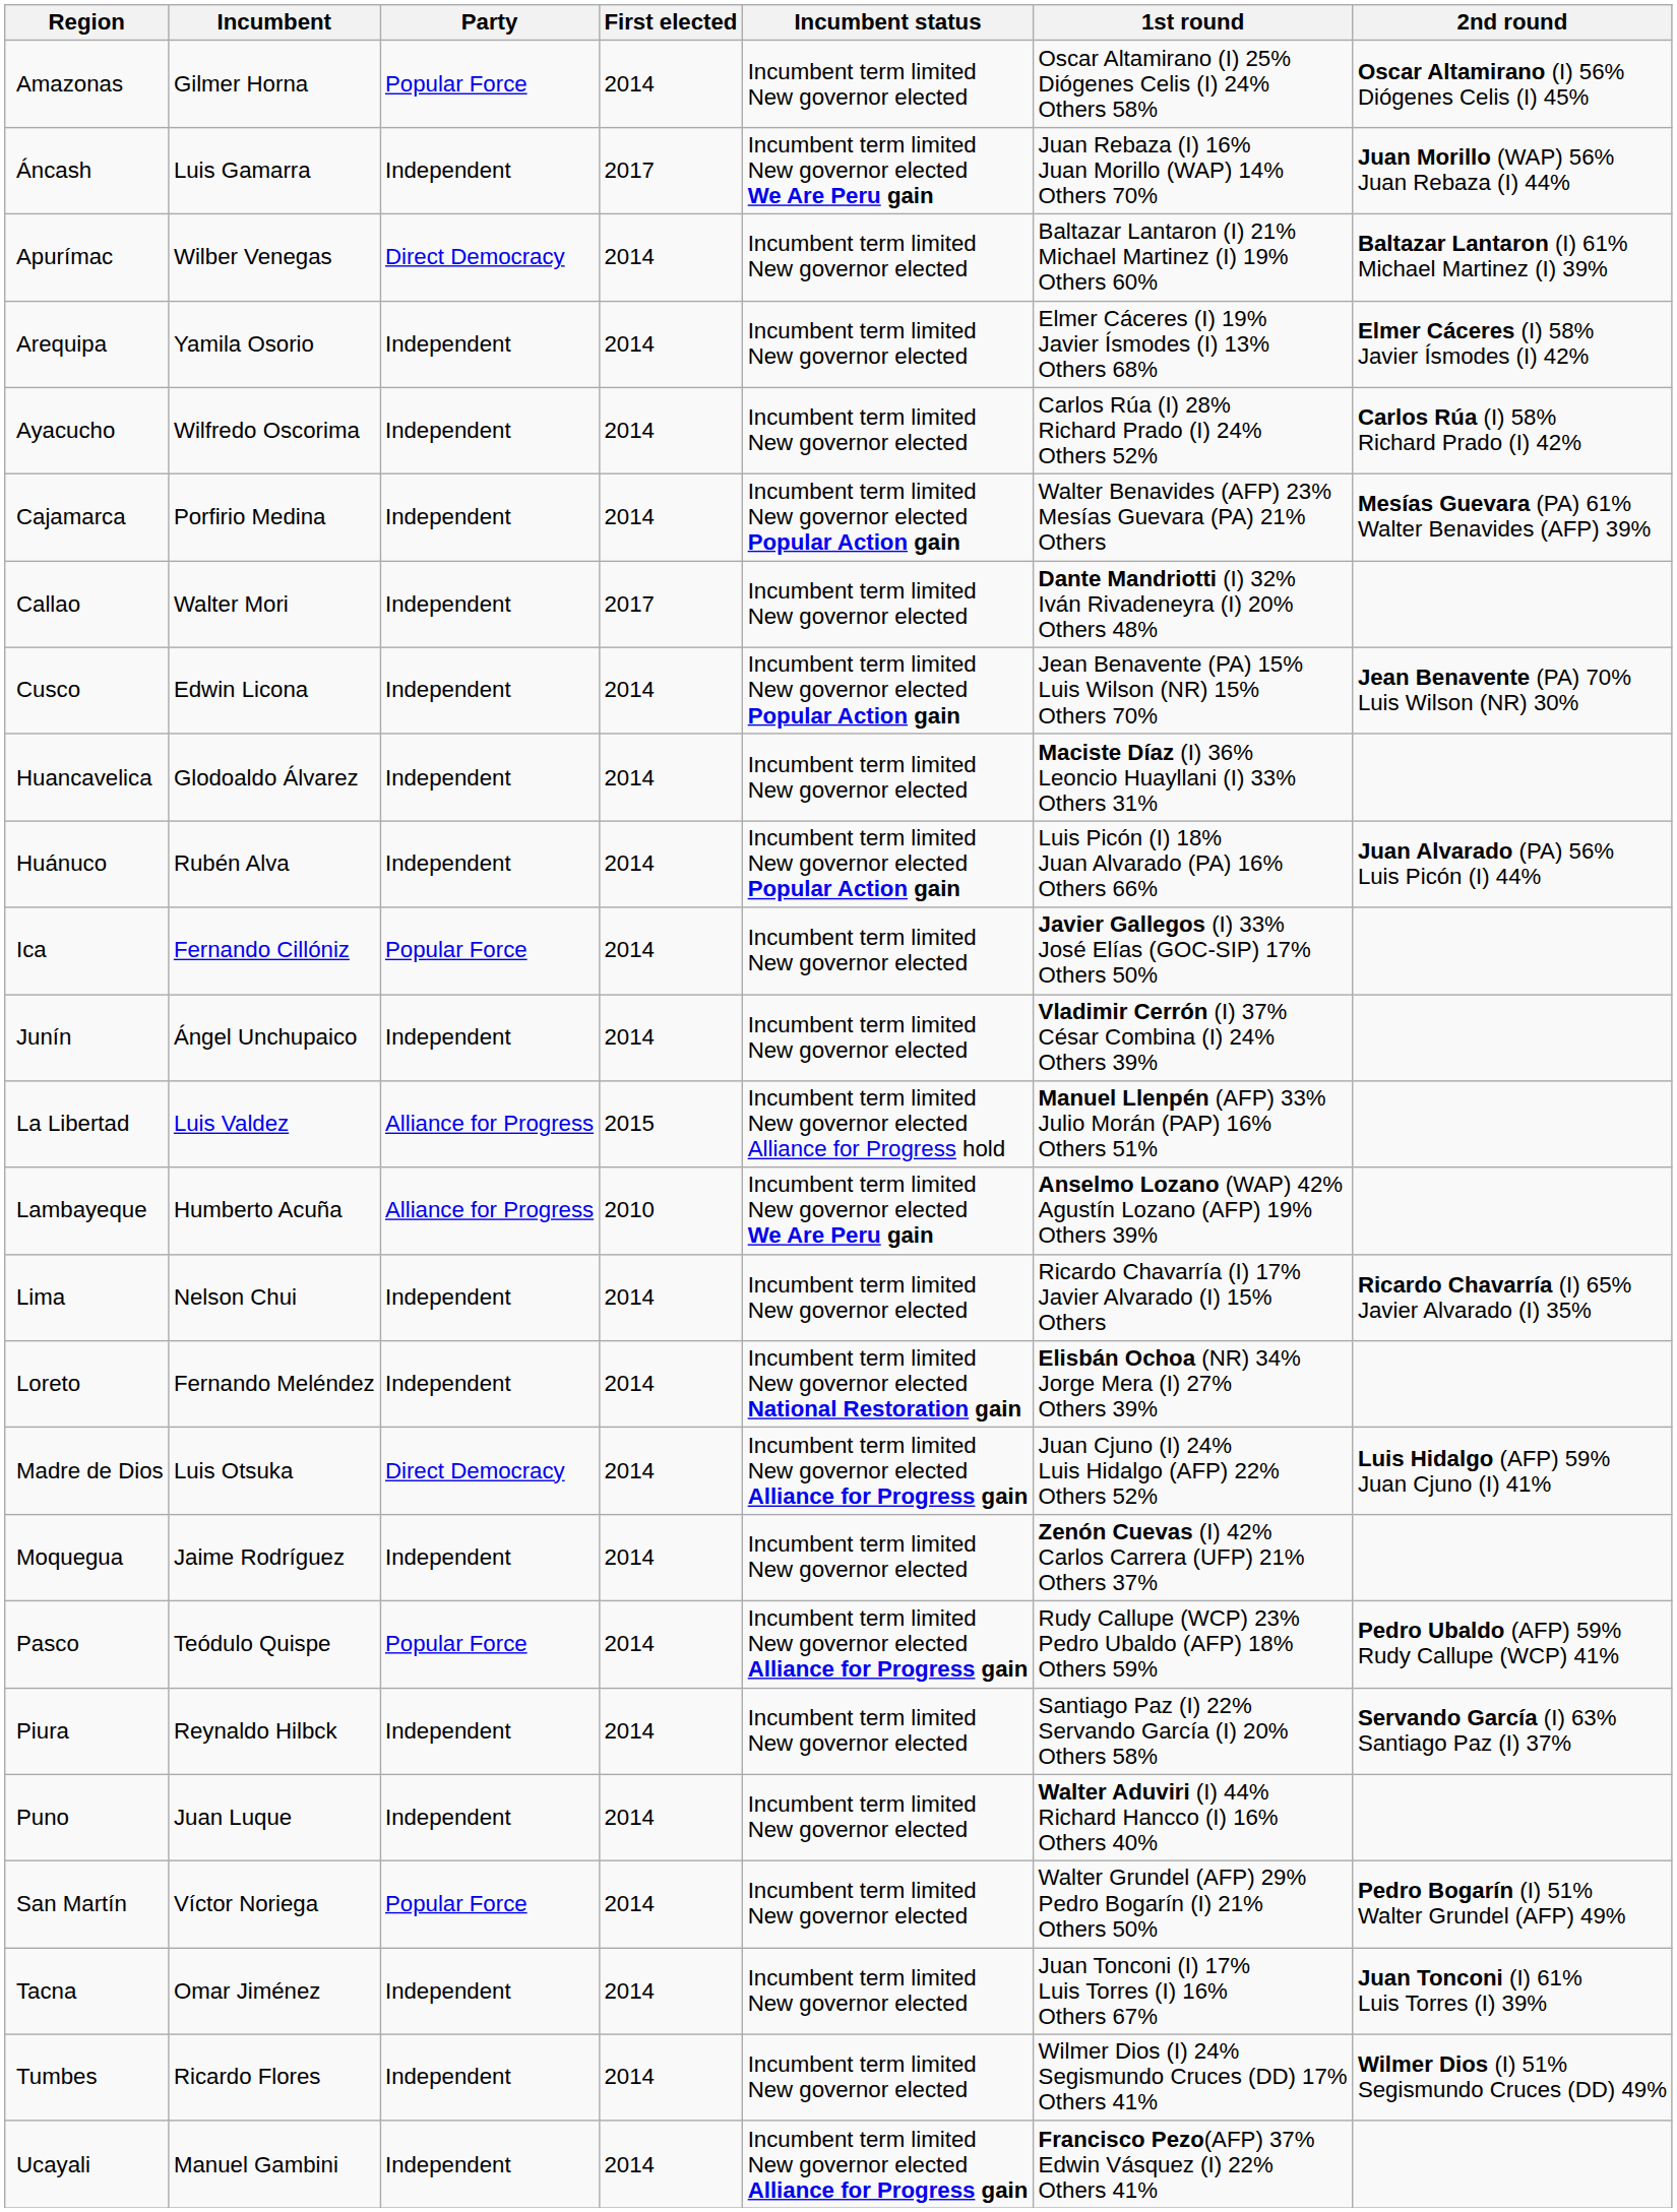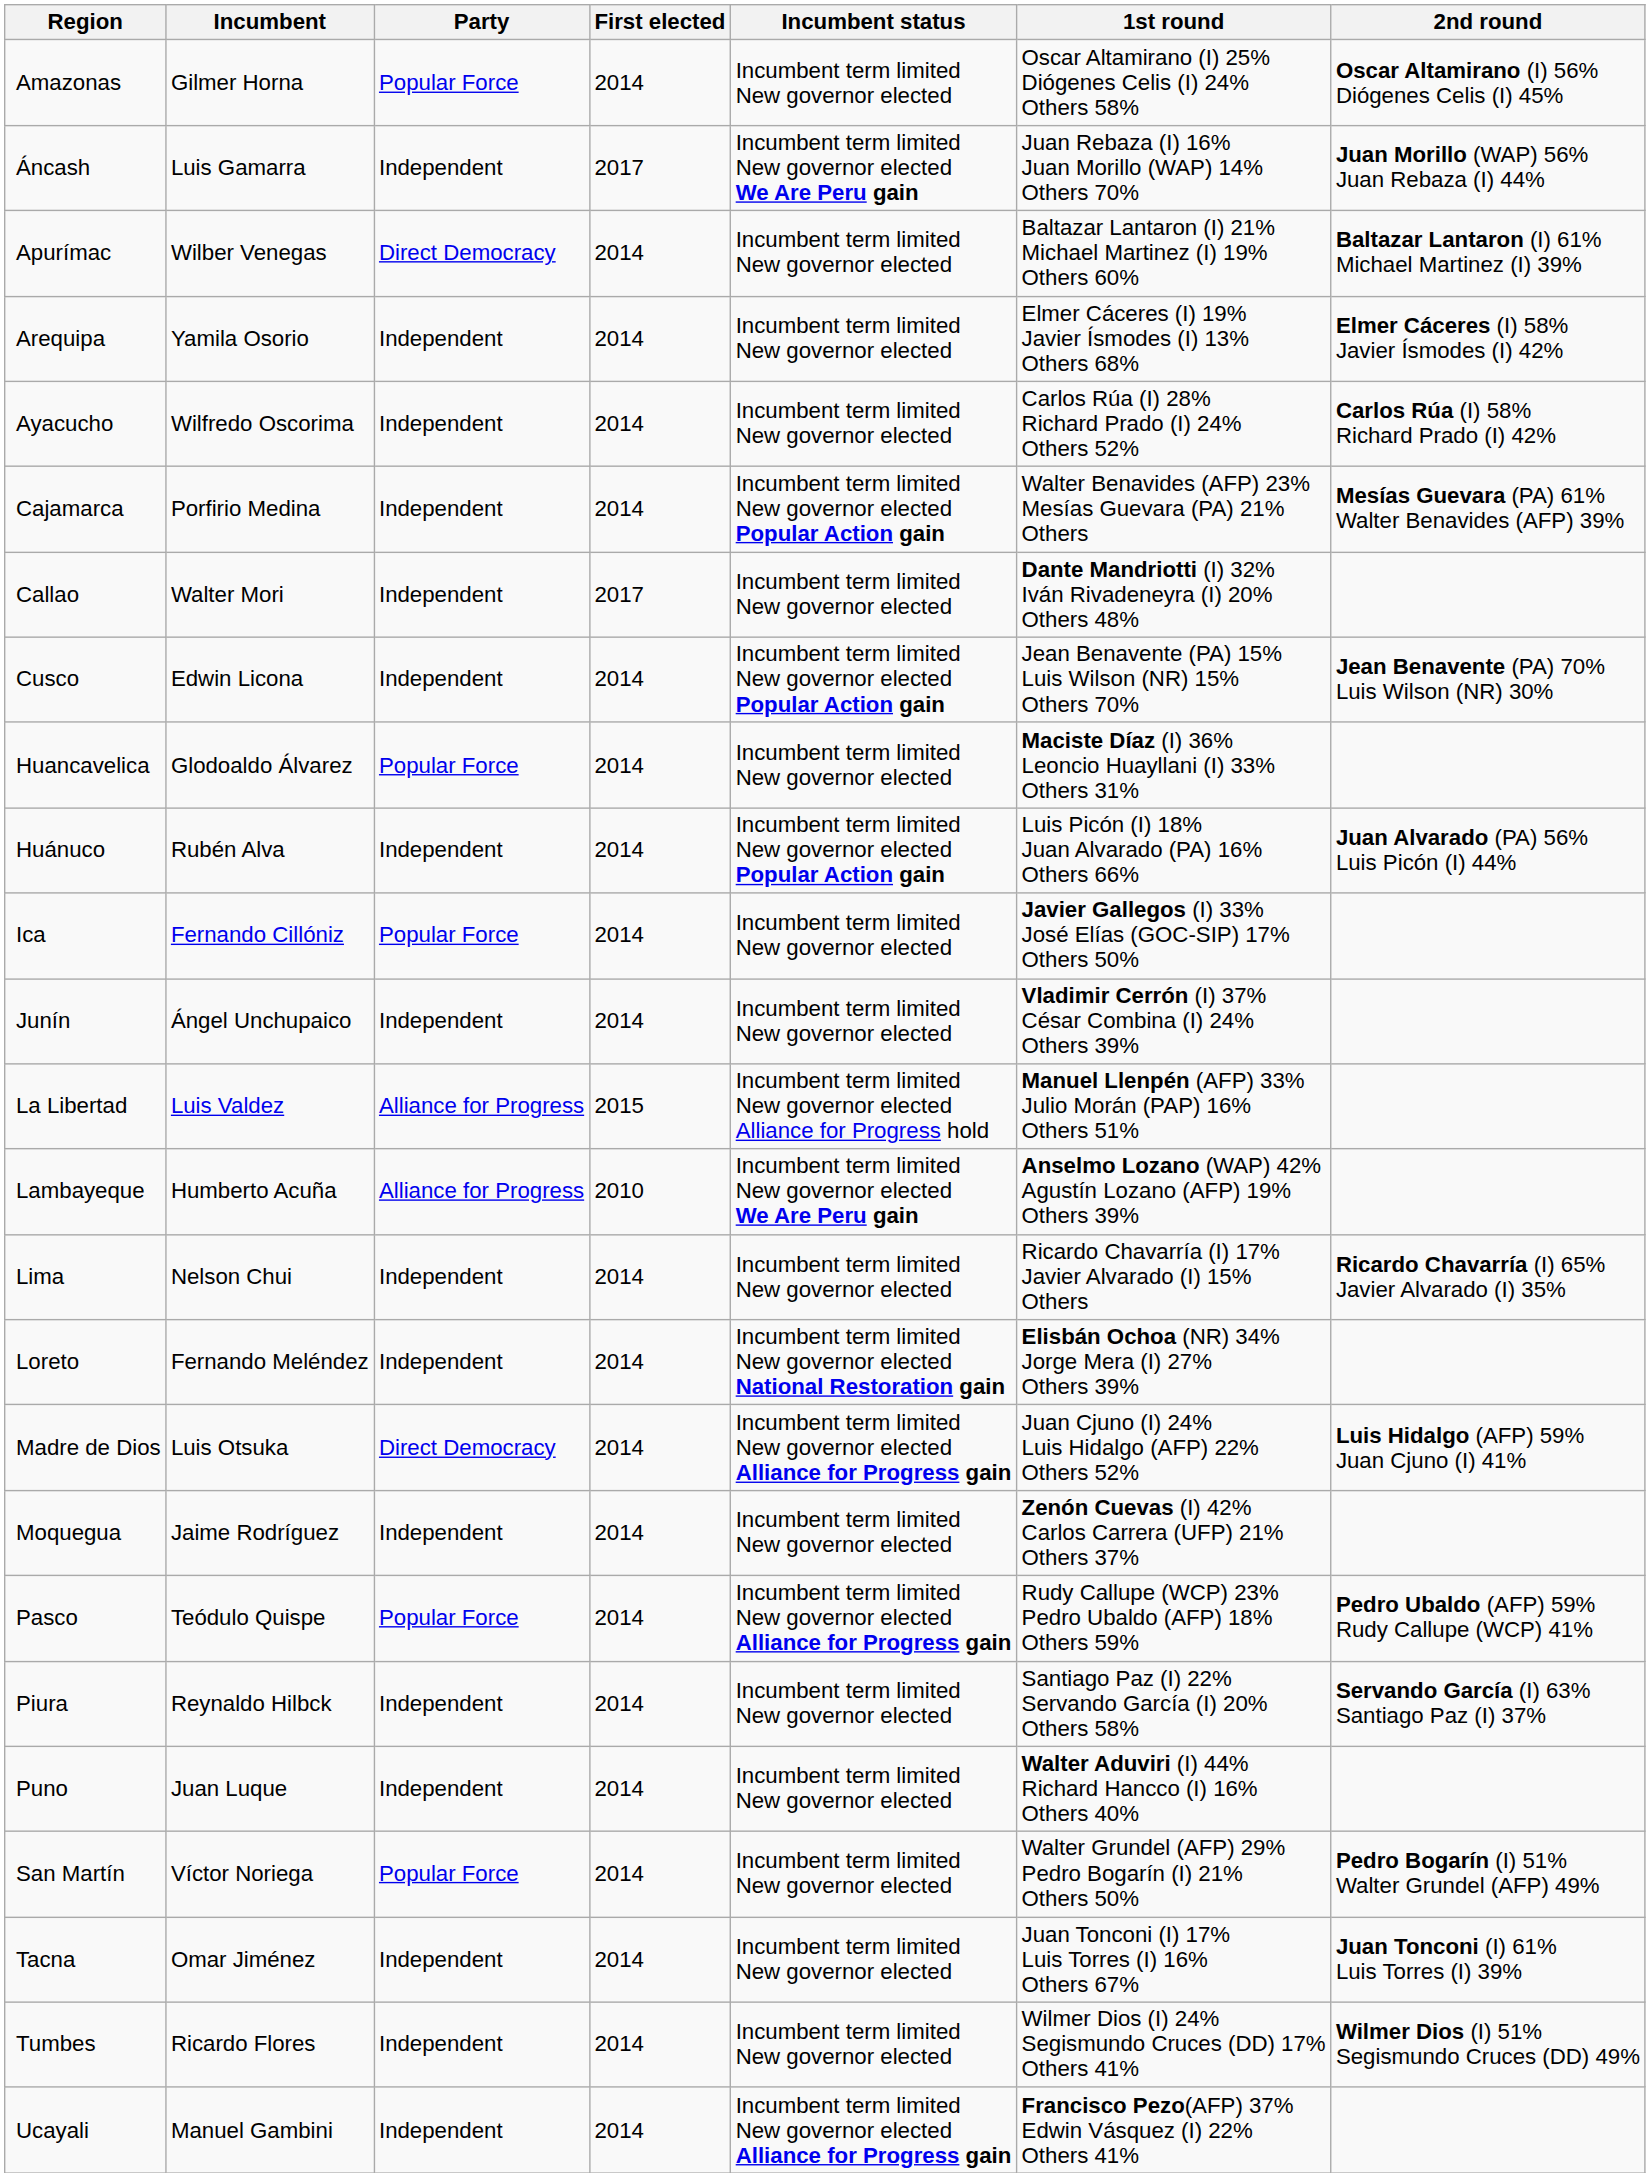 <table class="wikitable sortable">
 <tr>
 <th>Region</th>
 <th>Incumbent</th>
 <th>Party</th>
 <th>First elected</th>
 <th>Incumbent status</th>
 <th>1st round</th>
 <th>2nd round</th>
 </tr>
 <tr>
 <td> Amazonas</td>
 <td>Gilmer Horna</td>
 <td><a href='#'>Popular Force</a></td>
 <td>2014</td>
 <td>Incumbent term limited<br>New governor elected</td>
 <td>Oscar Altamirano (I) 25%<br>Diógenes Celis (I) 24%<br>Others 58%</td>
 <td><strong> Oscar Altamirano</strong> (I) 56%<br>Diógenes Celis (I) 45%</td>
 </tr>
 <tr>
 <td> Áncash</td>
 <td>Luis Gamarra</td>
 <td>Independent</td>
 <td>2017</td>
 <td>Incumbent term limited<br>New governor elected<br><strong><a href='#'>We Are Peru</a> gain</strong></td>
 <td>Juan Rebaza (I) 16%<br>Juan Morillo (WAP) 14%<br>Others 70%</td>
 <td><strong> Juan Morillo</strong> (WAP) 56%<br>Juan Rebaza (I) 44%</td>
 </tr>
 <tr>
 <td> Apurímac  </td>
 <td>Wilber Venegas</td>
 <td><a href='#'>Direct Democracy</a></td>
 <td>2014</td>
 <td>Incumbent term limited<br>New governor elected</td>
 <td>Baltazar Lantaron (I) 21%<br>Michael Martinez (I) 19%<br>Others 60%</td>
 <td><strong> Baltazar Lantaron</strong> (I) 61%<br>Michael Martinez (I) 39%</td>
 </tr>
 <tr>
 <td> Arequipa</td>
 <td>Yamila Osorio</td>
 <td>Independent</td>
 <td>2014</td>
 <td>Incumbent term limited<br>New governor elected</td>
 <td>Elmer Cáceres (I) 19%<br>Javier Ísmodes (I) 13%<br>Others 68%</td>
 <td><strong> Elmer Cáceres</strong> (I) 58%<br>Javier Ísmodes (I) 42%</td>
 </tr>
 <tr>
 <td> Ayacucho</td>
 <td>Wilfredo Oscorima</td>
 <td>Independent</td>
 <td>2014</td>
 <td>Incumbent term limited<br>New governor elected</td>
 <td>Carlos Rúa (I) 28%<br>Richard Prado (I) 24%<br>Others 52%</td>
 <td><strong> Carlos Rúa</strong> (I) 58%<br>Richard Prado (I) 42%</td>
 </tr>
 <tr>
 <td> Cajamarca</td>
 <td>Porfirio Medina</td>
 <td>Independent</td>
 <td>2014</td>
 <td>Incumbent term limited<br>New governor elected<br><strong><a href='#'>Popular Action</a> gain</strong></td>
 <td>Walter Benavides (AFP) 23%<br>Mesías Guevara (PA) 21%<br>Others</td>
 <td><strong> Mesías Guevara</strong> (PA) 61%<br>Walter Benavides (AFP) 39%</td>
 </tr>
 <tr>
 <td> Callao</td>
 <td>Walter Mori</td>
 <td>Independent</td>
 <td>2017</td>
 <td>Incumbent term limited<br>New governor elected</td>
 <td><strong> Dante Mandriotti</strong> (I) 32%<br>Iván Rivadeneyra (I) 20%<br>Others 48%</td>
 <td></td>
 </tr>
 <tr>
 <td> Cusco</td>
 <td>Edwin Licona</td>
 <td>Independent</td>
 <td>2014</td>
 <td>Incumbent term limited<br>New governor elected<br><strong><a href='#'>Popular Action</a> gain</strong></td>
 <td>Jean Benavente (PA) 15%<br>Luis Wilson (NR) 15%<br>Others 70%</td>
 <td><strong> Jean Benavente</strong> (PA) 70%<br>Luis Wilson (NR) 30%</td>
 </tr>
 <tr>
 <td> Huancavelica</td>
 <td>Glodoaldo Álvarez</td>
-<td>Independent</td>
+<td><a href='#'>Popular Force</a></td>
 <td>2014</td>
 <td>Incumbent term limited<br>New governor elected</td>
 <td><strong> Maciste Díaz</strong> (I) 36%<br>Leoncio Huayllani (I) 33%<br>Others 31%</td>
 <td></td>
 </tr>
 <tr>
 <td> Huánuco</td>
 <td>Rubén Alva</td>
 <td>Independent</td>
 <td>2014</td>
 <td>Incumbent term limited<br>New governor elected<br><strong><a href='#'>Popular Action</a> gain</strong></td>
 <td>Luis Picón (I) 18%<br>Juan Alvarado (PA) 16%<br>Others 66%</td>
 <td><strong> Juan Alvarado</strong> (PA) 56%<br>Luis Picón (I) 44%</td>
 </tr>
 <tr>
 <td> Ica</td>
 <td><a href='#'>Fernando Cillóniz</a></td>
 <td><a href='#'>Popular Force</a></td>
 <td>2014</td>
 <td>Incumbent term limited<br>New governor elected</td>
 <td><strong> Javier Gallegos</strong> (I) 33%<br>José Elías (GOC-SIP) 17%<br>Others 50%</td>
 <td></td>
 </tr>
 <tr>
 <td> Junín</td>
 <td>Ángel Unchupaico</td>
 <td>Independent</td>
 <td>2014</td>
 <td>Incumbent term limited<br>New governor elected</td>
 <td><strong> Vladimir Cerrón</strong> (I) 37%<br>César Combina (I) 24%<br>Others 39%</td>
 <td></td>
 </tr>
 <tr>
 <td> La Libertad</td>
 <td><a href='#'>Luis Valdez</a></td>
 <td><a href='#'>Alliance for Progress</a></td>
 <td>2015</td>
 <td>Incumbent term limited<br>New governor elected<br><a href='#'>Alliance for Progress</a> hold</td>
 <td><strong> Manuel Llenpén</strong> (AFP) 33%<br>Julio Morán (PAP) 16%<br>Others 51%</td>
 <td></td>
 </tr>
 <tr>
 <td> Lambayeque</td>
 <td>Humberto Acuña</td>
 <td><a href='#'>Alliance for Progress</a></td>
 <td>2010</td>
 <td>Incumbent term limited<br>New governor elected<br><strong><a href='#'>We Are Peru</a> gain</strong></td>
 <td><strong> Anselmo Lozano</strong> (WAP) 42%<br>Agustín Lozano (AFP) 19%<br>Others 39%</td>
 <td></td>
 </tr>
 <tr>
 <td> Lima</td>
 <td>Nelson Chui</td>
 <td>Independent</td>
 <td>2014</td>
 <td>Incumbent term limited<br>New governor elected</td>
 <td>Ricardo Chavarría (I) 17%<br>Javier Alvarado (I) 15%<br>Others</td>
 <td><strong> Ricardo Chavarría</strong> (I) 65%<br>Javier Alvarado (I) 35%</td>
 </tr>
 <tr>
 <td> Loreto</td>
 <td>Fernando Meléndez</td>
 <td>Independent</td>
 <td>2014</td>
 <td>Incumbent term limited<br>New governor elected<br><strong><a href='#'>National Restoration</a> gain</strong></td>
 <td><strong> Elisbán Ochoa</strong> (NR) 34%<br>Jorge Mera (I) 27%<br>Others 39%</td>
 <td></td>
 </tr>
 <tr>
 <td> Madre de Dios</td>
 <td>Luis Otsuka</td>
 <td><a href='#'>Direct Democracy</a></td>
 <td>2014</td>
 <td>Incumbent term limited<br>New governor elected<br><strong><a href='#'>Alliance for Progress</a> gain</strong></td>
 <td>Juan Cjuno (I) 24%<br>Luis Hidalgo (AFP) 22%<br>Others 52%</td>
 <td><strong> Luis Hidalgo</strong> (AFP) 59%<br>Juan Cjuno (I) 41%</td>
 </tr>
 <tr>
 <td> Moquegua</td>
 <td>Jaime Rodríguez</td>
 <td>Independent</td>
 <td>2014</td>
 <td>Incumbent term limited<br>New governor elected</td>
 <td><strong> Zenón Cuevas</strong> (I) 42%<br>Carlos Carrera (UFP) 21%<br>Others 37%</td>
 <td></td>
 </tr>
 <tr>
 <td> Pasco</td>
 <td>Teódulo Quispe</td>
 <td><a href='#'>Popular Force</a></td>
 <td>2014</td>
 <td>Incumbent term limited<br>New governor elected<br><strong><a href='#'>Alliance for Progress</a> gain</strong></td>
 <td>Rudy Callupe (WCP) 23%<br>Pedro Ubaldo (AFP) 18%<br>Others 59%</td>
 <td><strong> Pedro Ubaldo</strong> (AFP) 59%<br>Rudy Callupe (WCP) 41%</td>
 </tr>
 <tr>
 <td> Piura</td>
 <td>Reynaldo Hilbck</td>
 <td>Independent</td>
 <td>2014</td>
 <td>Incumbent term limited<br>New governor elected</td>
 <td>Santiago Paz (I) 22%<br>Servando García (I) 20%<br>Others 58%</td>
 <td><strong> Servando García</strong> (I) 63%<br>Santiago Paz (I) 37%</td>
 </tr>
 <tr>
 <td> Puno</td>
 <td>Juan Luque</td>
 <td>Independent</td>
 <td>2014</td>
 <td>Incumbent term limited<br>New governor elected</td>
 <td><strong> Walter Aduviri</strong> (I) 44%<br>Richard Hancco (I) 16%<br>Others 40%</td>
 <td></td>
 </tr>
 <tr>
 <td> San Martín</td>
 <td>Víctor Noriega</td>
 <td><a href='#'>Popular Force</a></td>
 <td>2014</td>
 <td>Incumbent term limited<br>New governor elected</td>
 <td>Walter Grundel (AFP) 29%<br>Pedro Bogarín (I) 21%<br>Others 50%</td>
 <td><strong> Pedro Bogarín</strong> (I) 51%<br>Walter Grundel (AFP) 49%</td>
 </tr>
 <tr>
 <td> Tacna</td>
 <td>Omar Jiménez</td>
 <td>Independent</td>
 <td>2014</td>
 <td>Incumbent term limited<br>New governor elected</td>
 <td>Juan Tonconi (I) 17%<br>Luis Torres (I) 16%<br>Others 67%</td>
 <td><strong> Juan Tonconi</strong> (I) 61%<br>Luis Torres (I) 39%</td>
 </tr>
 <tr>
 <td> Tumbes</td>
 <td>Ricardo Flores</td>
 <td>Independent</td>
 <td>2014</td>
 <td>Incumbent term limited<br>New governor elected</td>
 <td>Wilmer Dios (I) 24%<br>Segismundo Cruces (DD) 17%<br>Others 41%</td>
 <td><strong> Wilmer Dios</strong> (I) 51%<br>Segismundo Cruces (DD) 49%</td>
 </tr>
 <tr>
 <td> Ucayali</td>
 <td>Manuel Gambini</td>
 <td>Independent</td>
 <td>2014</td>
 <td>Incumbent term limited<br>New governor elected<br><strong><a href='#'>Alliance for Progress</a> gain</strong></td>
 <td><strong> Francisco Pezo</strong>(AFP) 37%<br>Edwin Vásquez (I) 22%<br>Others 41%</td>
 <td></td>
 </tr>
 </table>
